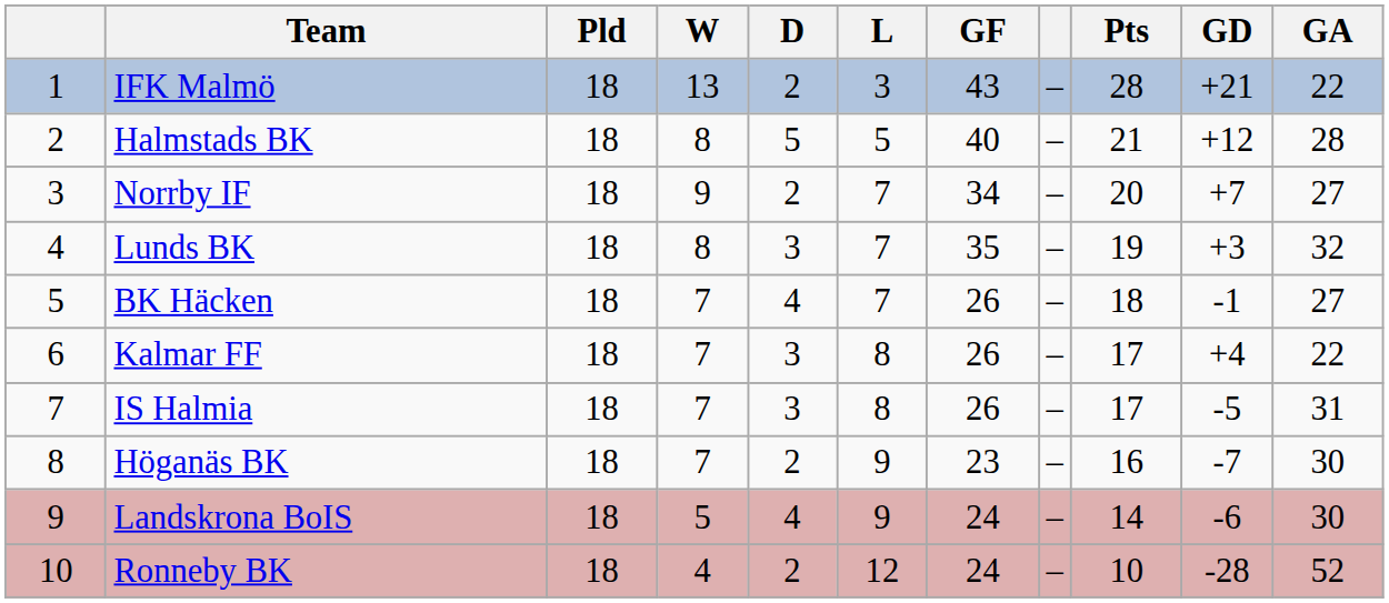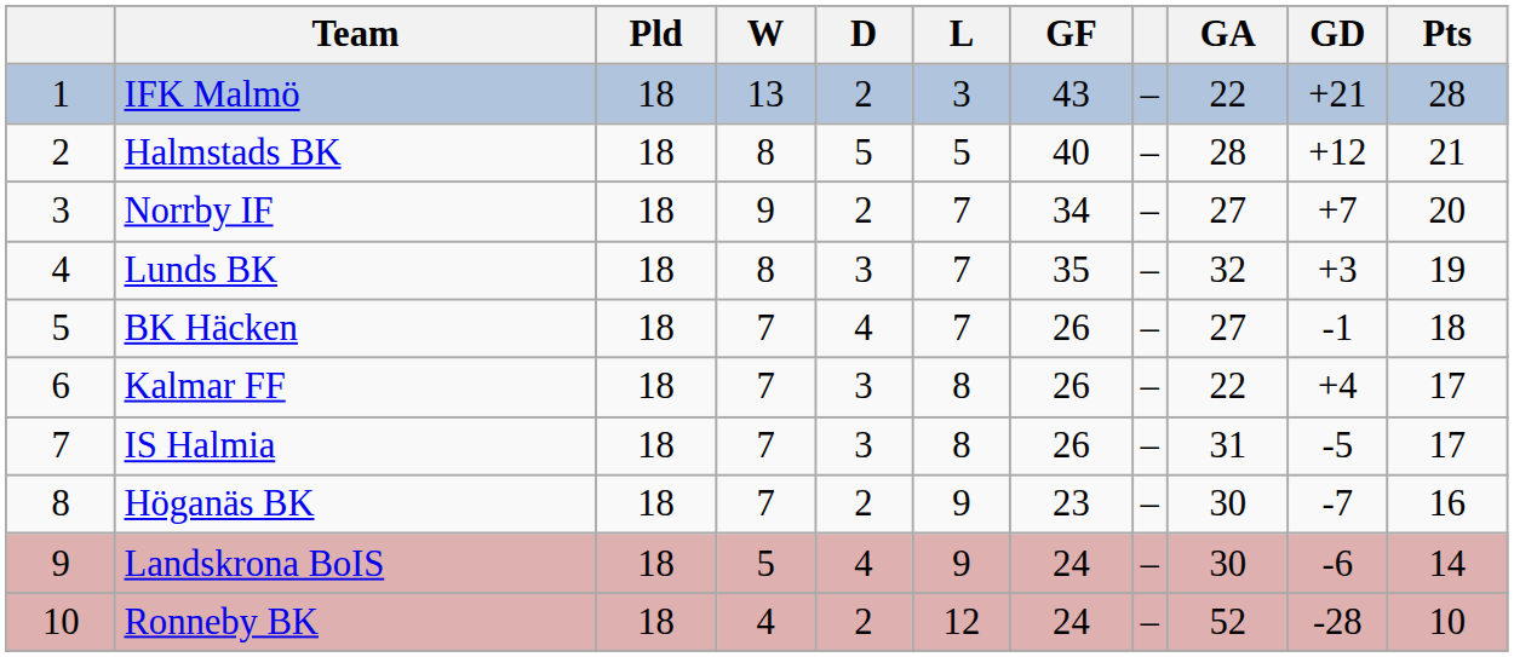 <table class="wikitable" style="text-align: center;">
 <tr>
 <th style="width: 40px;"></th>
 <th style="width: 200px;">Team</th>
 <th style="width: 45px;">Pld</th>
 <th style="width: 35px;">W</th>
 <th style="width: 35px;">D</th>
 <th style="width: 35px;">L</th>
 <th style="width: 45px;">GF</th>
 <th></th>
+<th style="width: 45px;">GA</th>
+<th style="width: 35px;">GD</th>
 <th style="width: 45px;">Pts</th>
-<th style="width: 35px;">GD</th>
-<th style="width: 45px;">GA</th>
 </tr>
 <tr style="background: #b0c4de">
 <td>1</td>
 <td style="text-align: left;"><a href='#'>IFK Malmö</a></td>
 <td>18</td>
 <td>13</td>
 <td>2</td>
 <td>3</td>
 <td>43</td>
 <td>–</td>
+<td>22</td>
+<td>+21</td>
 <td>28</td>
-<td>+21</td>
-<td>22</td>
 </tr>
 <tr>
 <td>2</td>
 <td style="text-align: left;"><a href='#'>Halmstads BK</a></td>
 <td>18</td>
 <td>8</td>
 <td>5</td>
 <td>5</td>
 <td>40</td>
 <td>–</td>
+<td>28</td>
+<td>+12</td>
 <td>21</td>
-<td>+12</td>
-<td>28</td>
 </tr>
 <tr>
 <td>3</td>
 <td style="text-align: left;"><a href='#'>Norrby IF</a></td>
 <td>18</td>
 <td>9</td>
 <td>2</td>
 <td>7</td>
 <td>34</td>
 <td>–</td>
+<td>27</td>
+<td>+7</td>
 <td>20</td>
-<td>+7</td>
-<td>27</td>
 </tr>
 <tr>
 <td>4</td>
 <td style="text-align: left;"><a href='#'>Lunds BK</a></td>
 <td>18</td>
 <td>8</td>
 <td>3</td>
 <td>7</td>
 <td>35</td>
 <td>–</td>
+<td>32</td>
+<td>+3</td>
 <td>19</td>
-<td>+3</td>
-<td>32</td>
 </tr>
 <tr>
 <td>5</td>
 <td style="text-align: left;"><a href='#'>BK Häcken</a></td>
 <td>18</td>
 <td>7</td>
 <td>4</td>
 <td>7</td>
 <td>26</td>
 <td>–</td>
+<td>27</td>
+<td>-1</td>
 <td>18</td>
-<td>-1</td>
-<td>27</td>
 </tr>
 <tr>
 <td>6</td>
 <td style="text-align: left;"><a href='#'>Kalmar FF</a></td>
 <td>18</td>
 <td>7</td>
 <td>3</td>
 <td>8</td>
 <td>26</td>
 <td>–</td>
+<td>22</td>
+<td>+4</td>
 <td>17</td>
-<td>+4</td>
-<td>22</td>
 </tr>
 <tr>
 <td>7</td>
 <td style="text-align: left;"><a href='#'>IS Halmia</a></td>
 <td>18</td>
 <td>7</td>
 <td>3</td>
 <td>8</td>
 <td>26</td>
 <td>–</td>
+<td>31</td>
+<td>-5</td>
 <td>17</td>
-<td>-5</td>
-<td>31</td>
 </tr>
 <tr>
 <td>8</td>
 <td style="text-align: left;"><a href='#'>Höganäs BK</a></td>
 <td>18</td>
 <td>7</td>
 <td>2</td>
 <td>9</td>
 <td>23</td>
 <td>–</td>
+<td>30</td>
+<td>-7</td>
 <td>16</td>
-<td>-7</td>
-<td>30</td>
 </tr>
 <tr style="background: #deb0b0">
 <td>9</td>
 <td style="text-align: left;"><a href='#'>Landskrona BoIS</a></td>
 <td>18</td>
 <td>5</td>
 <td>4</td>
 <td>9</td>
 <td>24</td>
 <td>–</td>
+<td>30</td>
+<td>-6</td>
 <td>14</td>
-<td>-6</td>
-<td>30</td>
 </tr>
 <tr style="background: #deb0b0">
 <td>10</td>
 <td style="text-align: left;"><a href='#'>Ronneby BK</a></td>
 <td>18</td>
 <td>4</td>
 <td>2</td>
 <td>12</td>
 <td>24</td>
 <td>–</td>
+<td>52</td>
+<td>-28</td>
 <td>10</td>
-<td>-28</td>
-<td>52</td>
 </tr>
 </table>
